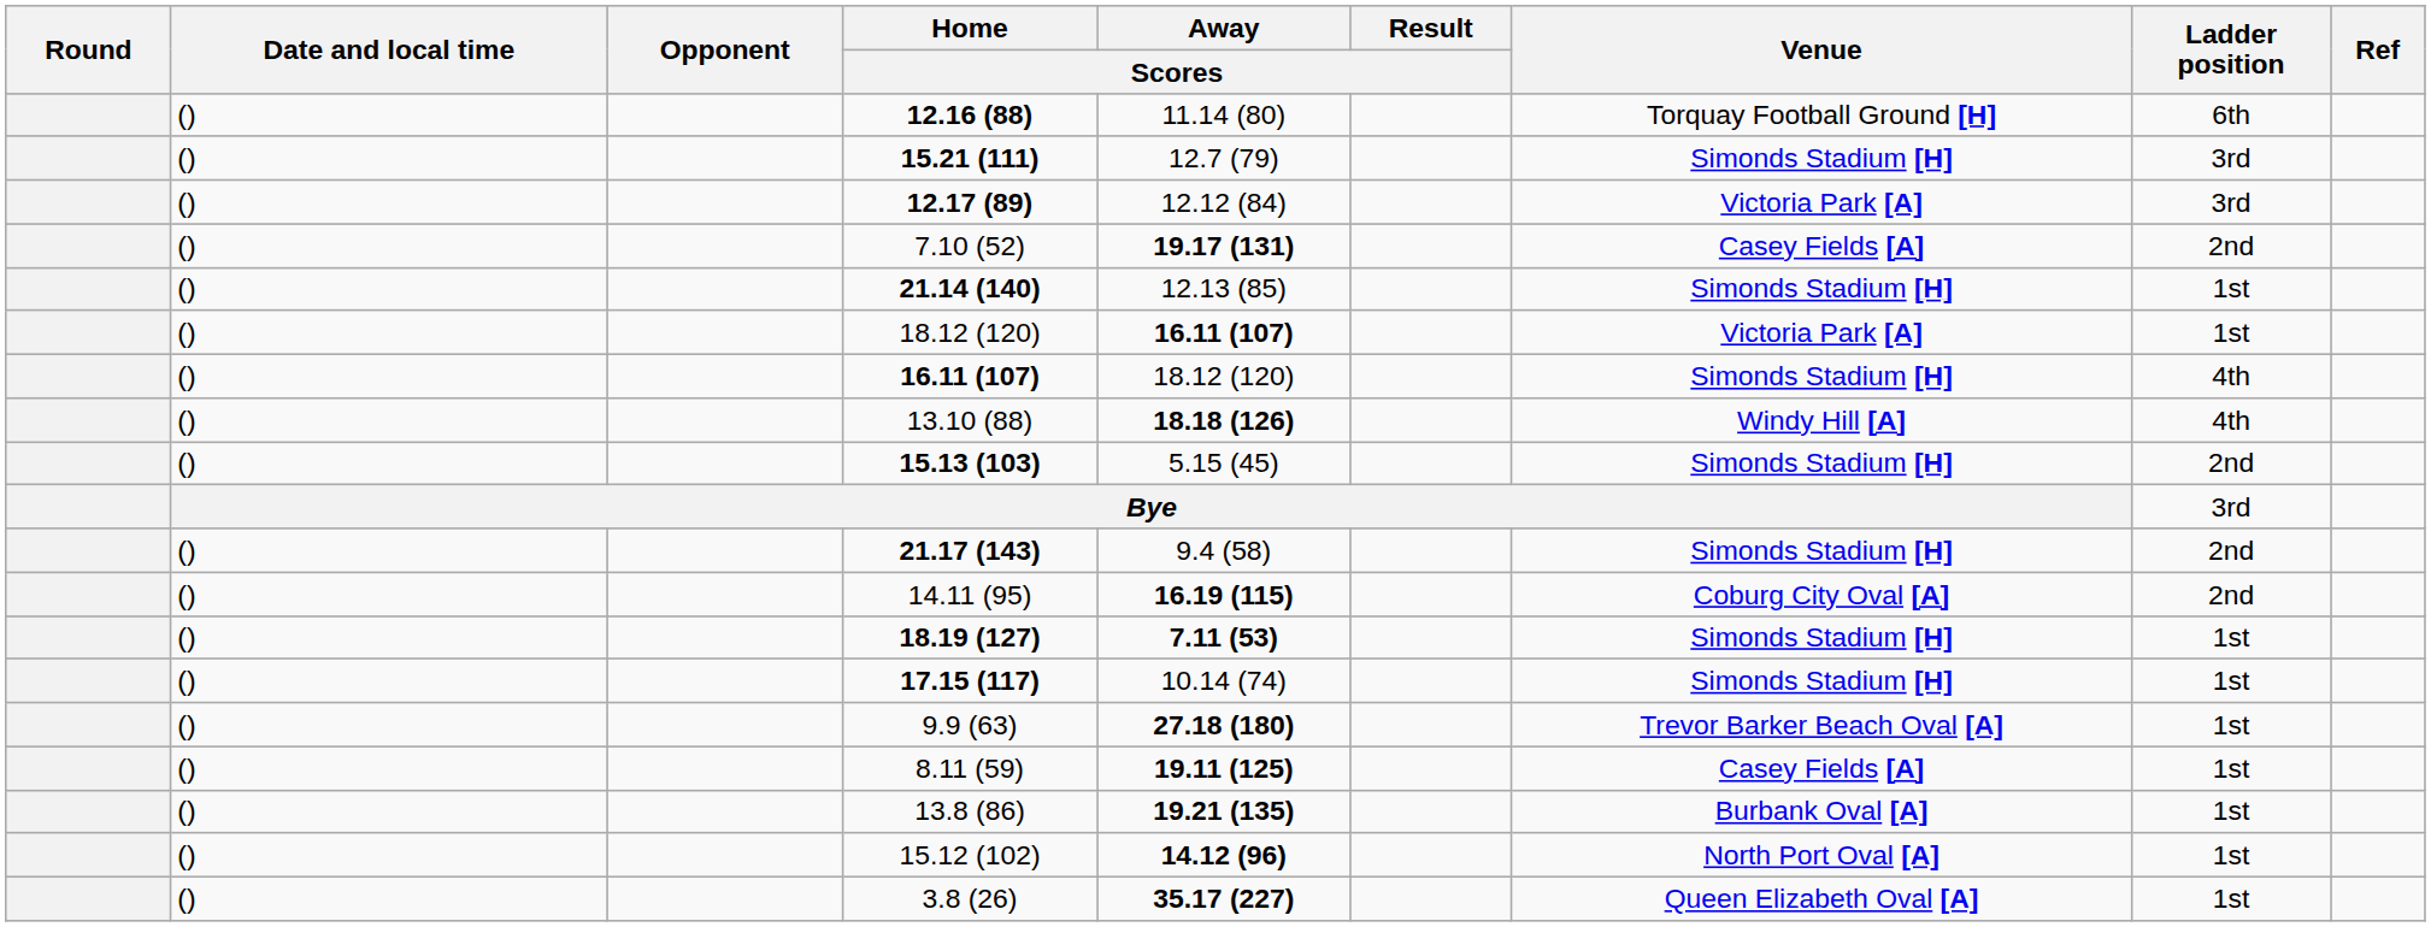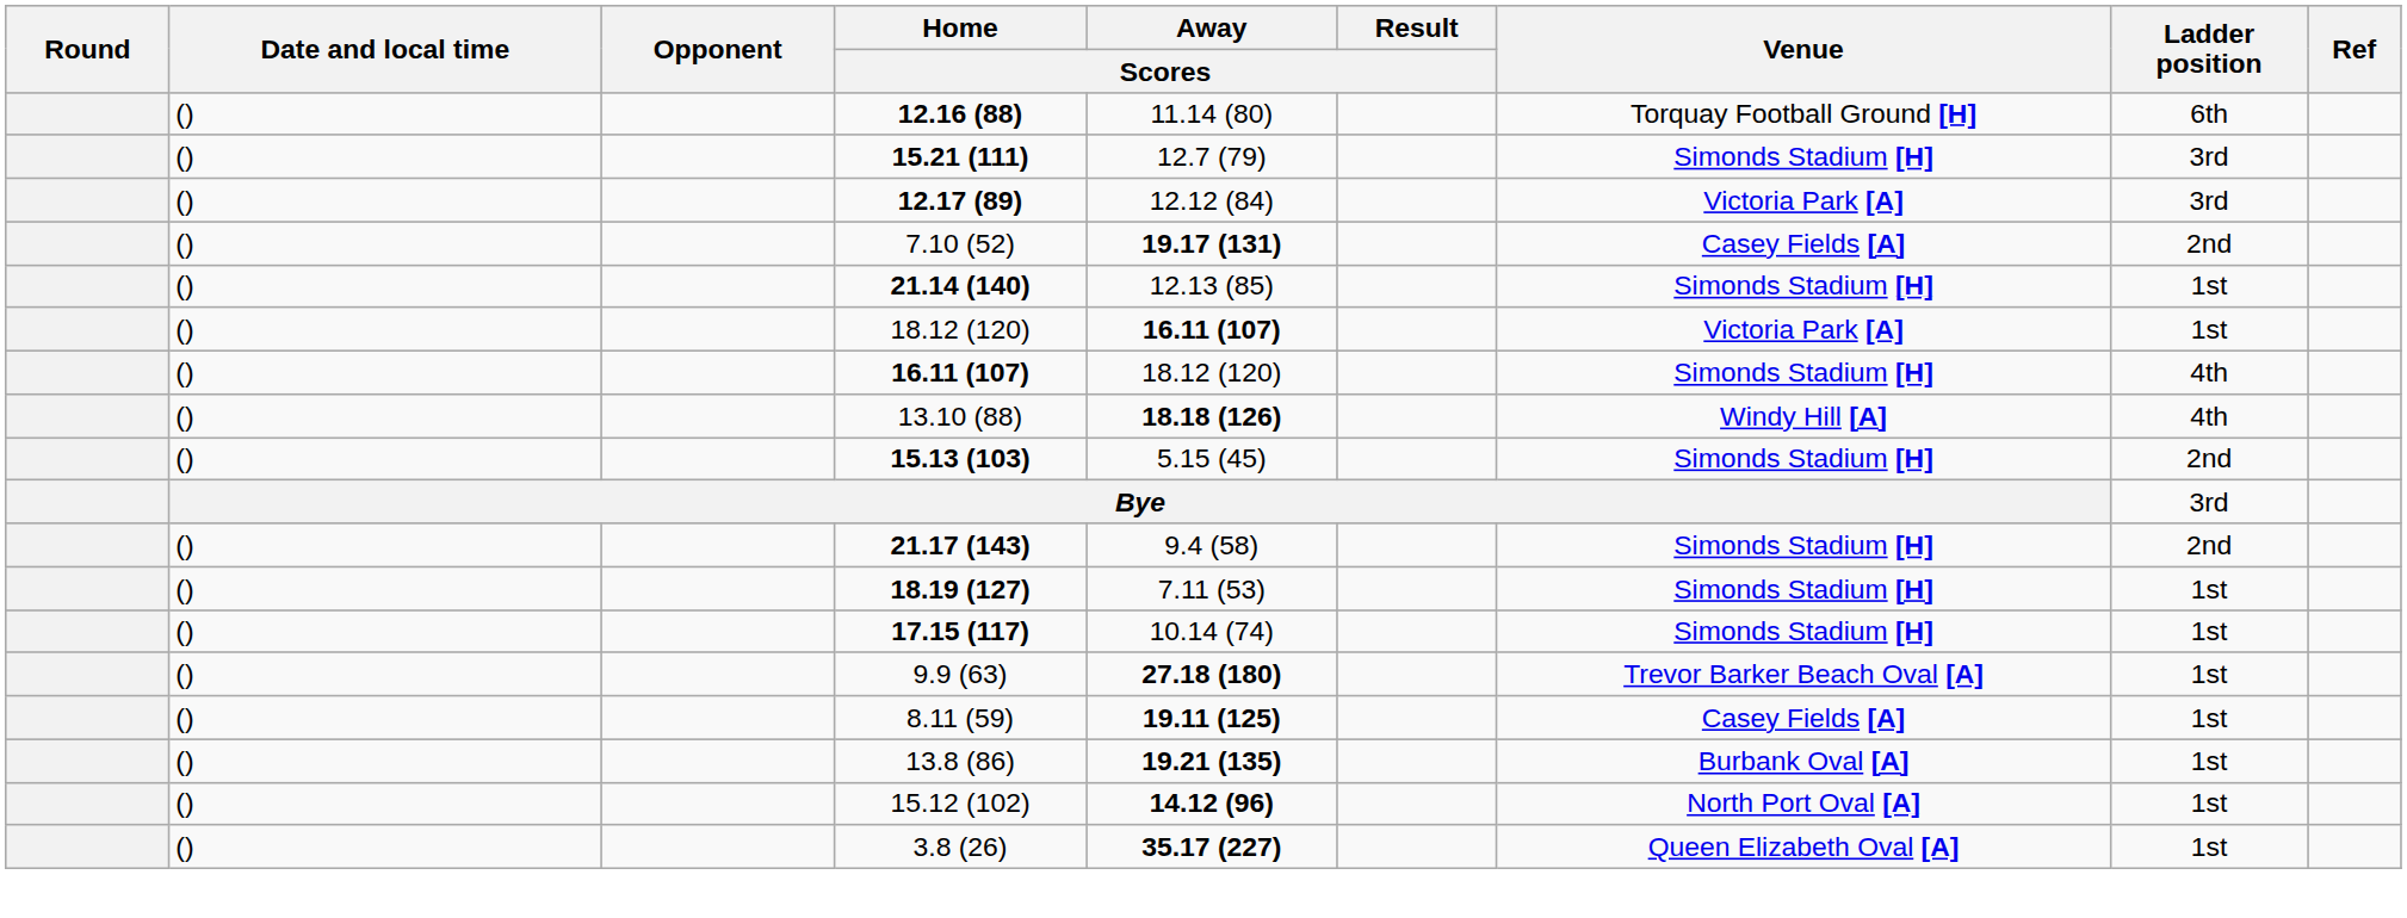 <table class="wikitable plainrowheaders" style="font-size:90%; width:100%; text-align:center;">
 <tr>
 <th scope="col" rowspan="2">Round</th>
 <th scope="col" rowspan="2">Date and local time</th>
 <th scope="col" rowspan="2">Opponent</th>
 <th scope="col">Home</th>
 <th scope="col">Away</th>
 <th scope="col">Result</th>
 <th scope="col" rowspan="2">Venue</th>
 <th scope="col" rowspan="2">Ladder<br>position</th>
 <th scope="col" class="unsortable" rowspan=2>Ref</th>
 </tr>
 <tr>
 <th scope="col" colspan="3">Scores</th>
 </tr>
 <tr>
 <th scope="row"></th>
 <td align=left> ()</td>
 <td align=left></td>
 <td><strong>12.16 (88)</strong></td>
 <td>11.14 (80)</td>
 <td></td>
 <td>Torquay Football Ground <span></span><a href='#'><strong>[H]</strong></a></td>
 <td>6th</td>
 <td></td>
 </tr>
 <tr>
 <th scope="row"></th>
 <td align=left> ()</td>
 <td align=left></td>
 <td><strong>15.21 (111)</strong></td>
 <td>12.7 (79)</td>
 <td></td>
 <td><a href='#'>Simonds Stadium</a> <span></span><a href='#'><strong>[H]</strong></a></td>
 <td>3rd</td>
 <td></td>
 </tr>
 <tr>
 <th scope="row"></th>
 <td align=left> ()</td>
 <td align=left></td>
 <td><strong>12.17 (89)</strong></td>
 <td>12.12 (84)</td>
 <td></td>
 <td><a href='#'>Victoria Park</a> <span></span><a href='#'><strong>[A]</strong></a></td>
 <td>3rd</td>
 <td></td>
 </tr>
 <tr>
 <th scope="row"></th>
 <td align=left> ()</td>
 <td align=left></td>
 <td>7.10 (52)</td>
 <td><strong>19.17 (131)</strong></td>
 <td></td>
 <td><a href='#'>Casey Fields</a> <span></span><a href='#'><strong>[A]</strong></a></td>
 <td>2nd</td>
 <td></td>
 </tr>
 <tr>
 <th scope="row"></th>
 <td align=left> ()</td>
 <td align=left></td>
 <td><strong>21.14 (140)</strong></td>
 <td>12.13 (85)</td>
 <td></td>
 <td><a href='#'>Simonds Stadium</a> <span></span><a href='#'><strong>[H]</strong></a></td>
 <td>1st</td>
 <td></td>
 </tr>
 <tr>
 <th scope="row"></th>
 <td align=left> ()</td>
 <td align=left></td>
 <td>18.12 (120)</td>
 <td><strong>16.11 (107)</strong></td>
 <td></td>
 <td><a href='#'>Victoria Park</a> <span></span><a href='#'><strong>[A]</strong></a></td>
 <td>1st</td>
 <td></td>
 </tr>
 <tr>
 <th scope="row"></th>
 <td align=left> ()</td>
 <td align=left></td>
 <td><strong>16.11 (107)</strong></td>
 <td>18.12 (120)</td>
 <td></td>
 <td><a href='#'>Simonds Stadium</a> <span></span><a href='#'><strong>[H]</strong></a></td>
 <td>4th</td>
 <td></td>
 </tr>
 <tr>
 <th scope="row"></th>
 <td align=left> ()</td>
 <td align=left></td>
 <td>13.10 (88)</td>
 <td><strong>18.18 (126)</strong></td>
 <td></td>
 <td><a href='#'>Windy Hill</a> <span></span><a href='#'><strong>[A]</strong></a></td>
 <td>4th</td>
 <td></td>
 </tr>
 <tr>
 <th scope="row"></th>
 <td align=left> ()</td>
 <td align=left></td>
 <td><strong>15.13 (103)</strong></td>
 <td>5.15 (45)</td>
 <td></td>
 <td><a href='#'>Simonds Stadium</a> <span></span><a href='#'><strong>[H]</strong></a></td>
 <td>2nd</td>
 <td></td>
 </tr>
 <tr>
 <th scope="row"></th>
 <th colspan=6><span><em>Bye</em></span></th>
 <td>3rd</td>
 <td></td>
 </tr>
 <tr>
 <th scope="row"></th>
 <td align=left> ()</td>
 <td align=left></td>
 <td><strong>21.17 (143)</strong></td>
 <td>9.4 (58)</td>
 <td></td>
 <td><a href='#'>Simonds Stadium</a> <span></span><a href='#'><strong>[H]</strong></a></td>
 <td>2nd</td>
 <td></td>
 </tr>
 <tr>
 <th scope="row"></th>
 <td align=left> ()</td>
 <td align=left></td>
-<td>14.11 (95)</td>
-<td><strong>16.19 (115)</strong></td>
-<td></td>
-<td><a href='#'>Coburg City Oval</a> <span></span><a href='#'><strong>[A]</strong></a></td>
-<td>2nd</td>
-<td></td>
-</tr>
-<tr>
-<th scope="row"></th>
-<td align=left> ()</td>
-<td align=left></td>
 <td><strong>18.19 (127)</strong></td>
-<td><strong>7.11 (53)</strong></td>
+<td>7.11 (53)</td>
 <td></td>
 <td><a href='#'>Simonds Stadium</a> <span></span><a href='#'><strong>[H]</strong></a></td>
 <td>1st</td>
 <td></td>
 </tr>
 <tr>
 <th scope="row"></th>
 <td align=left> ()</td>
 <td align=left></td>
 <td><strong>17.15 (117)</strong></td>
 <td>10.14 (74)</td>
 <td></td>
 <td><a href='#'>Simonds Stadium</a> <span></span><a href='#'><strong>[H]</strong></a></td>
 <td>1st</td>
 <td></td>
 </tr>
 <tr>
 <th scope="row"></th>
 <td align=left> ()</td>
 <td align=left></td>
 <td>9.9 (63)</td>
 <td><strong>27.18 (180)</strong></td>
 <td></td>
 <td><a href='#'>Trevor Barker Beach Oval</a> <span></span><a href='#'><strong>[A]</strong></a></td>
 <td>1st</td>
 <td></td>
 </tr>
 <tr>
 <th scope="row"></th>
 <td align=left> ()</td>
 <td align=left></td>
 <td>8.11 (59)</td>
 <td><strong>19.11 (125)</strong></td>
 <td></td>
 <td><a href='#'>Casey Fields</a> <span></span><a href='#'><strong>[A]</strong></a></td>
 <td>1st</td>
 <td></td>
 </tr>
 <tr>
 <th scope="row"></th>
 <td align=left> ()</td>
 <td align=left></td>
 <td>13.8 (86)</td>
 <td><strong>19.21 (135)</strong></td>
 <td></td>
 <td><a href='#'>Burbank Oval</a> <span></span><a href='#'><strong>[A]</strong></a></td>
 <td>1st</td>
 <td></td>
 </tr>
 <tr>
 <th scope="row"></th>
 <td align=left> ()</td>
 <td align=left></td>
 <td>15.12 (102)</td>
 <td><strong>14.12 (96)</strong></td>
 <td></td>
 <td><a href='#'>North Port Oval</a> <span></span><a href='#'><strong>[A]</strong></a></td>
 <td>1st</td>
 <td></td>
 </tr>
 <tr>
 <th scope="row"></th>
 <td align=left> ()</td>
 <td align=left></td>
 <td>3.8 (26)</td>
 <td><strong>35.17 (227)</strong></td>
 <td></td>
 <td><a href='#'>Queen Elizabeth Oval</a> <span></span><a href='#'><strong>[A]</strong></a></td>
 <td>1st</td>
 <td></td>
 </tr>
 </table>
